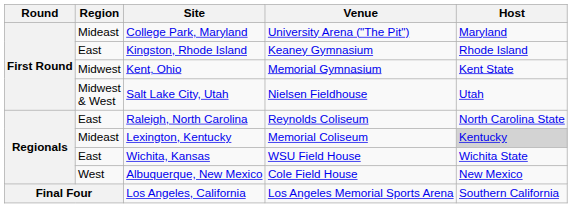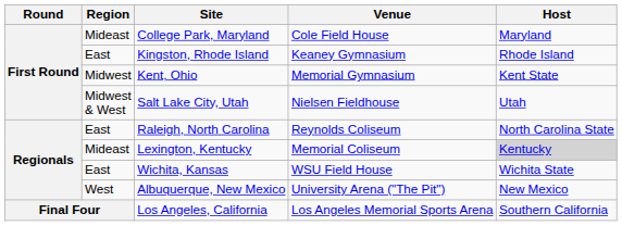 <table class="wikitable">
 <tr>
 <th>Round</th>
 <th>Region</th>
 <th>Site</th>
 <th>Venue</th>
 <th>Host</th>
 </tr>
 <tr>
 <th rowspan="4">First Round</th>
 <td>Mideast</td>
 <td><a href='#'>College Park, Maryland</a></td>
-<td><a href='#'>University Arena ("The Pit")</a></td>
+<td><a href='#'>Cole Field House</a></td>
 <td><a href='#'>Maryland</a></td>
 </tr>
 <tr>
 <td>East</td>
 <td><a href='#'>Kingston, Rhode Island</a></td>
 <td><a href='#'>Keaney Gymnasium</a></td>
 <td><a href='#'>Rhode Island</a></td>
 </tr>
 <tr>
 <td>Midwest</td>
 <td><a href='#'>Kent, Ohio</a></td>
 <td><a href='#'>Memorial Gymnasium</a></td>
 <td><a href='#'>Kent State</a></td>
 </tr>
 <tr>
 <td>Midwest<br>& West</td>
 <td><a href='#'>Salt Lake City, Utah</a></td>
 <td><a href='#'>Nielsen Fieldhouse</a></td>
 <td><a href='#'>Utah</a></td>
 </tr>
 <tr>
 <th rowspan="4">Regionals</th>
 <td>East</td>
 <td><a href='#'>Raleigh, North Carolina</a></td>
 <td><a href='#'>Reynolds Coliseum</a></td>
 <td><a href='#'>North Carolina State</a></td>
 </tr>
 <tr>
 <td>Mideast</td>
 <td><a href='#'>Lexington, Kentucky</a></td>
 <td><a href='#'>Memorial Coliseum</a></td>
 <td style="background: lightgrey;"><a href='#'>Kentucky</a></td>
 </tr>
 <tr>
 <td>East</td>
 <td><a href='#'>Wichita, Kansas</a></td>
 <td><a href='#'>WSU Field House</a></td>
 <td><a href='#'>Wichita State</a></td>
 </tr>
 <tr>
 <td>West</td>
 <td><a href='#'>Albuquerque, New Mexico</a></td>
-<td><a href='#'>Cole Field House</a></td>
+<td><a href='#'>University Arena ("The Pit")</a></td>
 <td><a href='#'>New Mexico</a></td>
 </tr>
 <tr>
 <th colspan="2">Final Four</th>
 <td><a href='#'>Los Angeles, California</a></td>
 <td><a href='#'>Los Angeles Memorial Sports Arena</a></td>
 <td><a href='#'>Southern California</a></td>
 </tr>
 </table>
